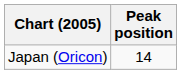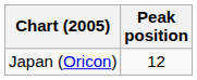 <table class="wikitable sortable plainrowheaders">
 <tr>
 <th scope="col">Chart (2005)</th>
 <th scope="col">Peak<br>position</th>
 </tr>
 <tr>
 <td>Japan (<a href='#'>Oricon</a>)</td>
-<td style="text-align:center;">14</td>
+<td style="text-align:center;">12</td>
 </tr>
 </table>
